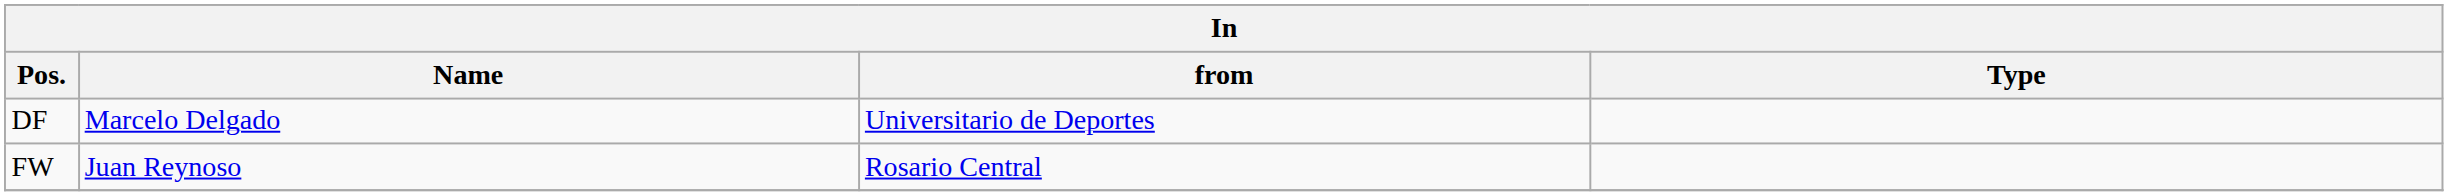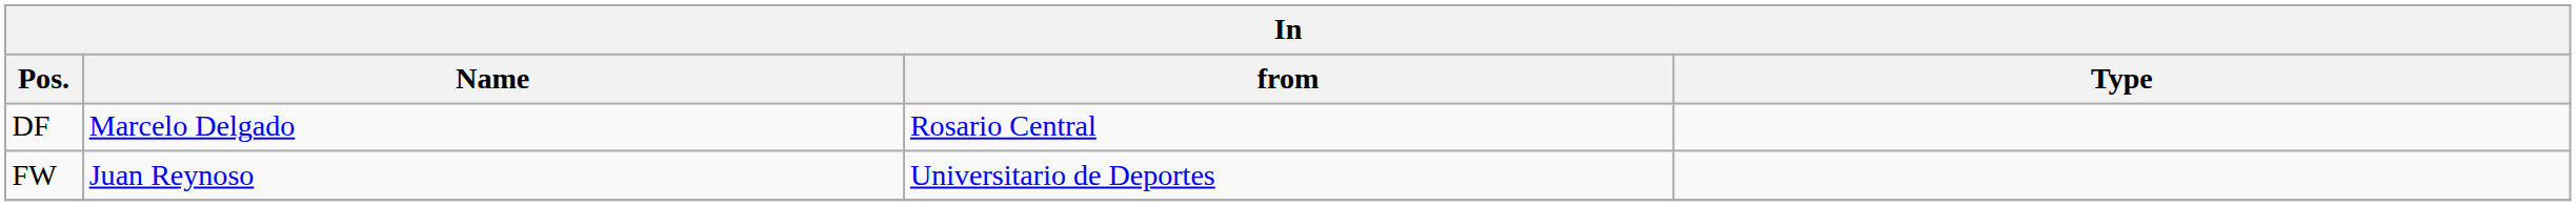 <table class="wikitable" style="font-size:90%;width:99%;">
 <tr>
 <th colspan="4">In</th>
 </tr>
 <tr>
 <th width=3%>Pos.</th>
 <th width=32%>Name</th>
 <th width=30%>from</th>
 <th width=35%>Type</th>
 </tr>
 <tr>
 <td>DF</td>
 <td><a href='#'>Marcelo Delgado</a></td>
-<td><a href='#'>Universitario de Deportes</a></td>
+<td><a href='#'>Rosario Central</a></td>
 <td></td>
 </tr>
 <tr>
 <td>FW</td>
 <td><a href='#'>Juan Reynoso</a></td>
-<td><a href='#'>Rosario Central</a></td>
+<td><a href='#'>Universitario de Deportes</a></td>
 <td></td>
 </tr>
 <tr>
 </tr>
 </table>
